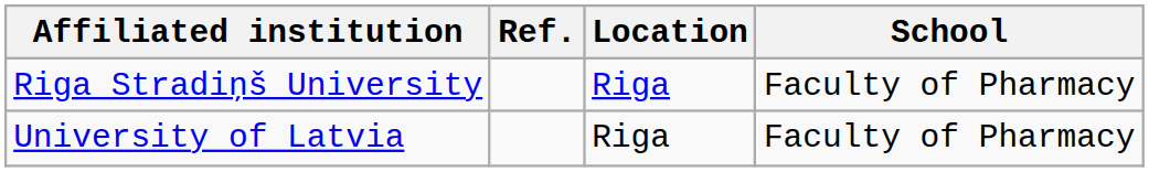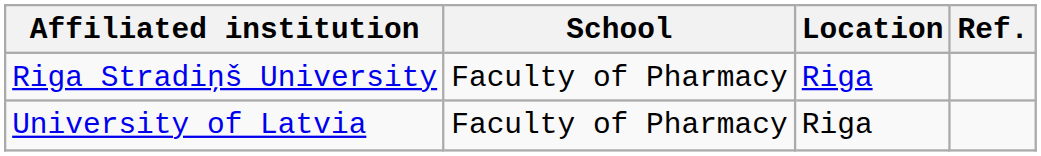 <table class="wikitable sortable">
 <tr>
 <th>Affiliated institution</th>
+<th>School</th>
+<th>Location</th>
 <th>Ref.</th>
-<th>Location</th>
-<th>School</th>
 </tr>
 <tr>
 <td><a href='#'>Riga Stradiņš University</a></td>
+<td>Faculty of Pharmacy</td>
+<td><a href='#'>Riga</a></td>
 <td></td>
-<td><a href='#'>Riga</a></td>
-<td>Faculty of Pharmacy</td>
 </tr>
 <tr>
 <td><a href='#'>University of Latvia</a></td>
+<td>Faculty of Pharmacy</td>
+<td>Riga</td>
 <td></td>
-<td>Riga</td>
-<td>Faculty of Pharmacy</td>
 </tr>
 </table>
